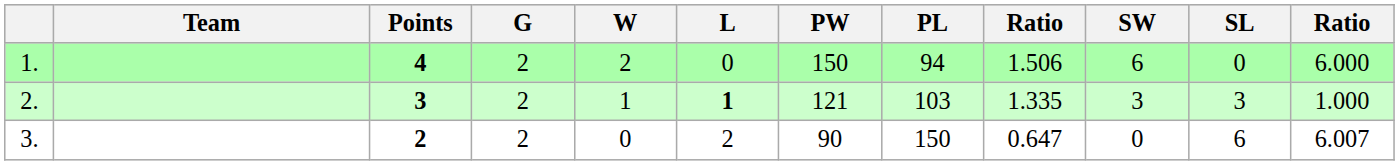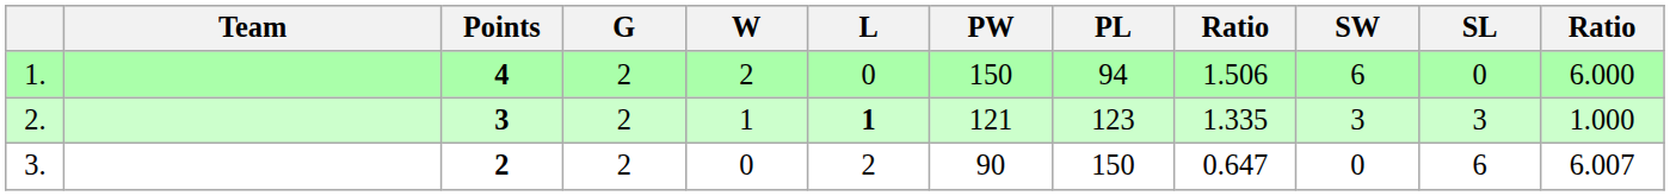 <table class=wikitable style="text-align:center">
 <tr bgcolor="#DCDCDC">
 <th width="25"></th>
 <th width="200">Team</th>
 <th width="60">Points</th>
 <th width="60">G</th>
 <th width="60">W</th>
 <th width="60">L</th>
 <th width="60">PW</th>
 <th width="60">PL</th>
 <th width="60">Ratio</th>
 <th width="60">SW</th>
 <th width="60">SL</th>
 <th width="60">Ratio</th>
 </tr>
 <tr bgcolor=#AAFFAA>
 <td>1.</td>
 <td align=left></td>
 <td><strong>4</strong></td>
 <td>2</td>
 <td>2</td>
 <td>0</td>
 <td>150</td>
 <td>94</td>
 <td>1.506</td>
 <td>6</td>
 <td>0</td>
 <td>6.000</td>
 </tr>
 <tr bgcolor=#CCFFCC>
 <td>2.</td>
 <td align=left></td>
 <td><strong>3</strong></td>
 <td>2</td>
 <td>1</td>
 <td><strong>1</strong></td>
 <td>121</td>
-<td>103</td>
+<td>123</td>
 <td>1.335</td>
 <td>3</td>
 <td>3</td>
 <td>1.000</td>
 </tr>
 <tr bgcolor=#FFFFFF>
 <td>3.</td>
 <td align=left></td>
 <td><strong>2</strong></td>
 <td>2</td>
 <td>0</td>
 <td>2</td>
 <td>90</td>
 <td>150</td>
 <td>0.647</td>
 <td>0</td>
 <td>6</td>
 <td>6.007</td>
 </tr>
 </table>
